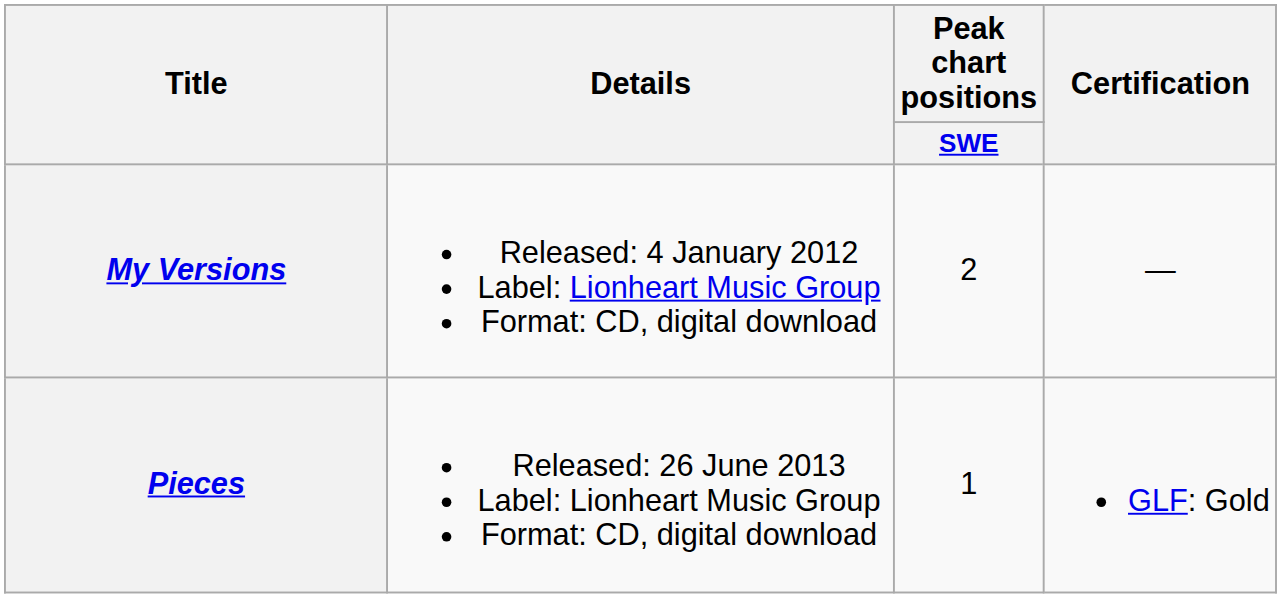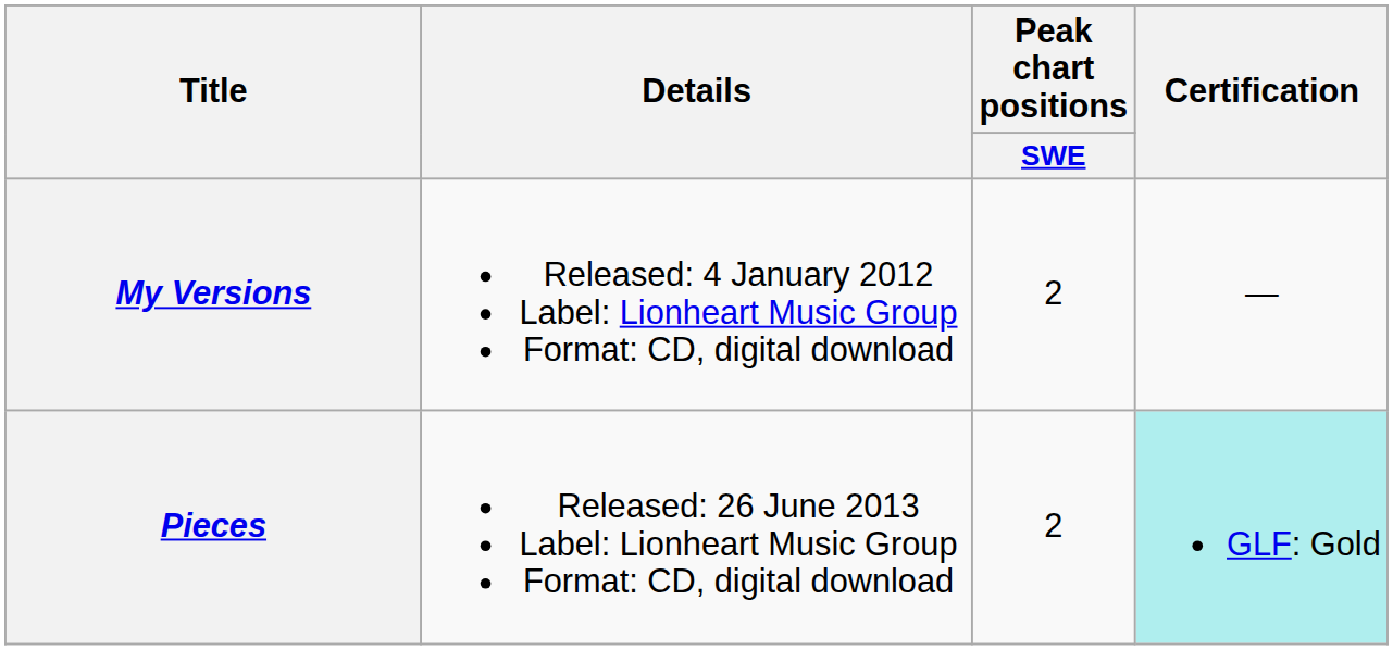 <table class="wikitable plainrowheaders" style="text-align:center;">
 <tr>
 <th scope="col" rowspan="2" style="width:12em;">Title</th>
 <th scope="col" rowspan="2" style="width:16em;">Details</th>
 <th scope="col" colspan="1">Peak chart positions</th>
 <th scope="col" rowspan="2">Certification</th>
 </tr>
 <tr>
 <th scope="col" style="width:3em;font-size:85%;"><a href='#'>SWE</a><br></th>
 </tr>
 <tr>
 <th scope="row"><em><a href='#'>My Versions</a></em></th>
 <td><br><ul><li>Released: 4 January 2012</li><li>Label: <a href='#'>Lionheart Music Group</a></li><li>Format: CD, digital download</li></ul></td>
 <td>2</td>
 <td>—</td>
 </tr>
 <tr>
 <th scope="row"><a href='#'><em>Pieces</em></a></th>
 <td><br><ul><li>Released: 26 June 2013</li><li>Label: Lionheart Music Group</li><li>Format: CD, digital download</li></ul></td>
-<td>1</td>
-<td><br><ul><li><a href='#'>GLF</a>: Gold</li></ul></td>
+<td>2</td>
+<td style="background: paleturquoise;"><br><ul><li><a href='#'>GLF</a>: Gold</li></ul></td>
 </tr>
 </table>
